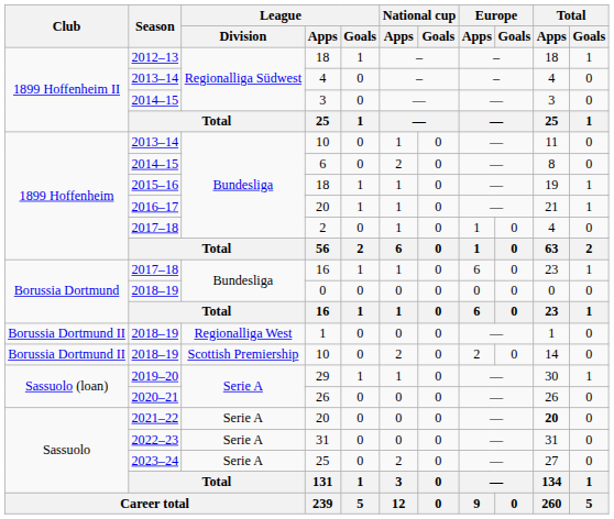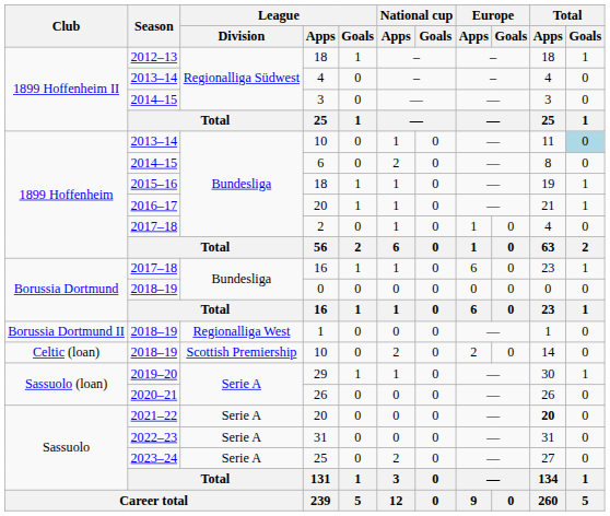 <table class="wikitable" style="text-align: center;">
 <tr>
 <th rowspan="2">Club</th>
 <th rowspan="2">Season</th>
 <th colspan="3">League</th>
 <th colspan="2">National cup</th>
 <th colspan="2">Europe</th>
 <th colspan="2">Total</th>
 </tr>
 <tr>
 <th>Division</th>
 <th>Apps</th>
 <th>Goals</th>
 <th>Apps</th>
 <th>Goals</th>
 <th>Apps</th>
 <th>Goals</th>
 <th>Apps</th>
 <th>Goals</th>
 </tr>
 <tr>
 <td rowspan="4"><a href='#'>1899 Hoffenheim II</a></td>
 <td><a href='#'>2012–13</a></td>
 <td rowspan="3"><a href='#'>Regionalliga Südwest</a></td>
 <td>18</td>
 <td>1</td>
 <td colspan="2">–</td>
 <td colspan="2">–</td>
 <td>18</td>
 <td>1</td>
 </tr>
 <tr>
 <td><a href='#'>2013–14</a></td>
 <td>4</td>
 <td>0</td>
 <td colspan="2">–</td>
 <td colspan="2">–</td>
 <td>4</td>
 <td>0</td>
 </tr>
 <tr>
 <td><a href='#'>2014–15</a></td>
 <td>3</td>
 <td>0</td>
 <td colspan="2">—</td>
 <td colspan="2">—</td>
 <td>3</td>
 <td>0</td>
 </tr>
 <tr>
 <th colspan="2">Total</th>
 <th>25</th>
 <th>1</th>
 <th colspan="2">—</th>
 <th colspan="2">—</th>
 <th>25</th>
 <th>1</th>
 </tr>
 <tr>
 <td rowspan="6"><a href='#'>1899 Hoffenheim</a></td>
 <td><a href='#'>2013–14</a></td>
 <td rowspan="5"><a href='#'>Bundesliga</a></td>
 <td>10</td>
 <td>0</td>
 <td>1</td>
 <td>0</td>
 <td colspan="2">—</td>
 <td>11</td>
-<td>0</td>
+<td style="background: lightblue;">0</td>
 </tr>
 <tr>
 <td><a href='#'>2014–15</a></td>
 <td>6</td>
 <td>0</td>
 <td>2</td>
 <td>0</td>
 <td colspan="2">—</td>
 <td>8</td>
 <td>0</td>
 </tr>
 <tr>
 <td><a href='#'>2015–16</a></td>
 <td>18</td>
 <td>1</td>
 <td>1</td>
 <td>0</td>
 <td colspan="2">—</td>
 <td>19</td>
 <td>1</td>
 </tr>
 <tr>
 <td><a href='#'>2016–17</a></td>
 <td>20</td>
 <td>1</td>
 <td>1</td>
 <td>0</td>
 <td colspan="2">—</td>
 <td>21</td>
 <td>1</td>
 </tr>
 <tr>
 <td><a href='#'>2017–18</a></td>
 <td>2</td>
 <td>0</td>
 <td>1</td>
 <td>0</td>
 <td>1</td>
 <td>0</td>
 <td>4</td>
 <td>0</td>
 </tr>
 <tr>
 <th colspan="2">Total</th>
 <th>56</th>
 <th>2</th>
 <th>6</th>
 <th>0</th>
 <th>1</th>
 <th>0</th>
 <th>63</th>
 <th>2</th>
 </tr>
 <tr>
 <td rowspan="3"><a href='#'>Borussia Dortmund</a></td>
 <td><a href='#'>2017–18</a></td>
 <td rowspan="2">Bundesliga</td>
 <td>16</td>
 <td>1</td>
 <td>1</td>
 <td>0</td>
 <td>6</td>
 <td>0</td>
 <td>23</td>
 <td>1</td>
 </tr>
 <tr>
 <td><a href='#'>2018–19</a></td>
 <td>0</td>
 <td>0</td>
 <td>0</td>
 <td>0</td>
 <td>0</td>
 <td>0</td>
 <td>0</td>
 <td>0</td>
 </tr>
 <tr>
 <th colspan="2">Total</th>
 <th>16</th>
 <th>1</th>
 <th>1</th>
 <th>0</th>
 <th>6</th>
 <th>0</th>
 <th>23</th>
 <th>1</th>
 </tr>
 <tr>
 <td><a href='#'>Borussia Dortmund II</a></td>
 <td><a href='#'>2018–19</a></td>
 <td><a href='#'>Regionalliga West</a></td>
 <td>1</td>
 <td>0</td>
 <td>0</td>
 <td>0</td>
 <td colspan="2">—</td>
 <td>1</td>
 <td>0</td>
 </tr>
 <tr>
-<td><a href='#'>Borussia Dortmund II</a></td>
+<td><a href='#'>Celtic</a> (loan)</td>
 <td><a href='#'>2018–19</a></td>
 <td><a href='#'>Scottish Premiership</a></td>
 <td>10</td>
 <td>0</td>
 <td>2</td>
 <td>0</td>
 <td>2</td>
 <td>0</td>
 <td>14</td>
 <td>0</td>
 </tr>
 <tr>
 <td rowspan="2"><a href='#'>Sassuolo</a> (loan)</td>
 <td><a href='#'>2019–20</a></td>
 <td rowspan="2"><a href='#'>Serie A</a></td>
 <td>29</td>
 <td>1</td>
 <td>1</td>
 <td>0</td>
 <td colspan="2">—</td>
 <td>30</td>
 <td>1</td>
 </tr>
 <tr>
 <td><a href='#'>2020–21</a></td>
 <td>26</td>
 <td>0</td>
 <td>0</td>
 <td>0</td>
 <td colspan="2">—</td>
 <td>26</td>
 <td>0</td>
 </tr>
 <tr>
 <td rowspan="4">Sassuolo</td>
 <td><a href='#'>2021–22</a></td>
 <td>Serie A</td>
 <td>20</td>
 <td>0</td>
 <td>0</td>
 <td>0</td>
 <td colspan="2">—</td>
 <td><strong>20</strong></td>
 <td>0</td>
 </tr>
 <tr>
 <td><a href='#'>2022–23</a></td>
 <td>Serie A</td>
 <td>31</td>
 <td>0</td>
 <td>0</td>
 <td>0</td>
 <td colspan="2">—</td>
 <td>31</td>
 <td>0</td>
 </tr>
 <tr>
 <td><a href='#'>2023–24</a></td>
 <td>Serie A</td>
 <td>25</td>
 <td>0</td>
 <td>2</td>
 <td>0</td>
 <td colspan="2">—</td>
 <td>27</td>
 <td>0</td>
 </tr>
 <tr>
 <th colspan="2">Total</th>
 <th>131</th>
 <th>1</th>
 <th>3</th>
 <th>0</th>
 <th colspan="2">—</th>
 <th>134</th>
 <th>1</th>
 </tr>
 <tr>
 <th colspan="3">Career total</th>
 <th>239</th>
 <th>5</th>
 <th>12</th>
 <th>0</th>
 <th>9</th>
 <th>0</th>
 <th>260</th>
 <th>5</th>
 </tr>
 </table>
